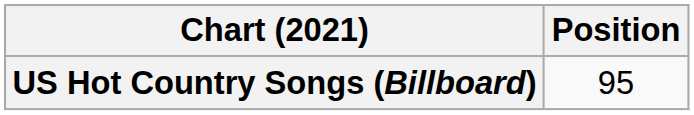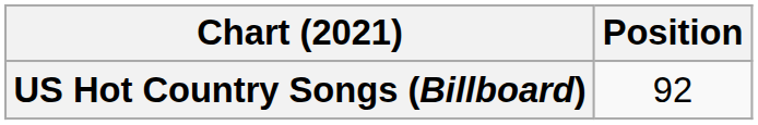 <table class="wikitable plainrowheaders" style="text-align:center">
 <tr>
 <th>Chart (2021)</th>
 <th>Position</th>
 </tr>
 <tr>
 <th scope="row">US Hot Country Songs (<em>Billboard</em>)</th>
-<td>95</td>
+<td>92</td>
 </tr>
 </table>
